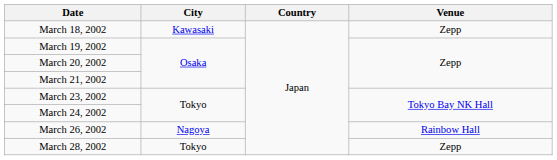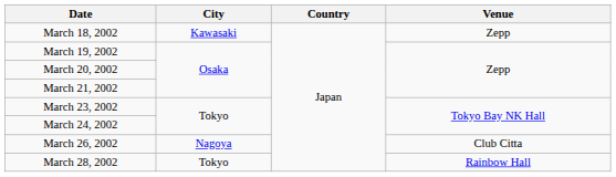 <table class="wikitable" style="text-align:center;">
 <tr>
 <th width="200">Date</th>
 <th width="150">City</th>
 <th width="150">Country</th>
 <th width="300">Venue</th>
 </tr>
 <tr>
 <td>March 18, 2002</td>
 <td><a href='#'>Kawasaki</a></td>
 <td rowspan="8">Japan</td>
 <td>Zepp</td>
 </tr>
 <tr>
 <td>March 19, 2002</td>
 <td rowspan="3"><a href='#'>Osaka</a></td>
 <td rowspan="3">Zepp</td>
 </tr>
 <tr>
 <td>March 20, 2002</td>
 </tr>
 <tr>
 <td>March 21, 2002</td>
 </tr>
 <tr>
 <td>March 23, 2002</td>
 <td rowspan="2">Tokyo</td>
 <td rowspan="2"><a href='#'>Tokyo Bay NK Hall</a></td>
 </tr>
 <tr>
 <td>March 24, 2002</td>
 </tr>
 <tr>
 <td>March 26, 2002</td>
 <td><a href='#'>Nagoya</a></td>
-<td><a href='#'>Rainbow Hall</a></td>
+<td>Club Citta</td>
 </tr>
 <tr>
 <td>March 28, 2002</td>
 <td>Tokyo</td>
-<td>Zepp</td>
+<td><a href='#'>Rainbow Hall</a></td>
 </tr>
 </table>
